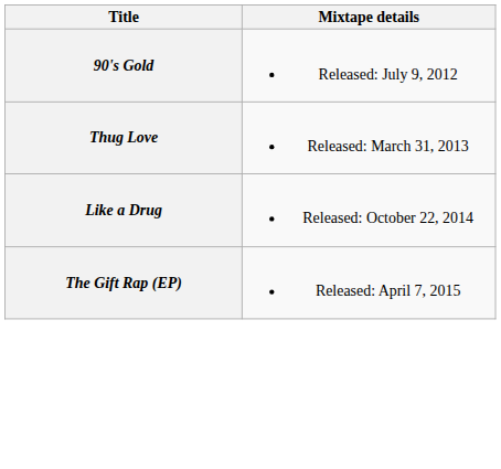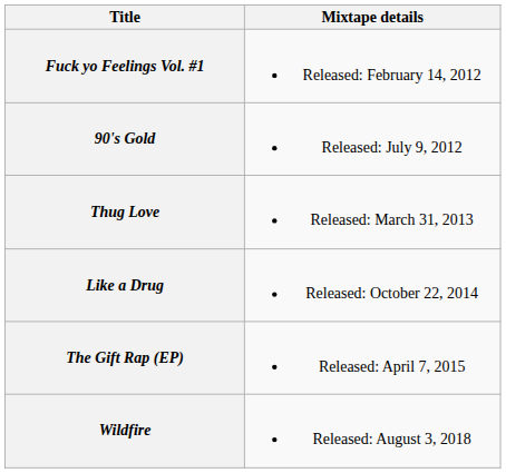 <table class="wikitable plainrowheaders" style="text-align:center;">
 <tr>
 <th scope="col" style="width:15em;">Title</th>
 <th scope="col" style="width:16em;">Mixtape details</th>
+</tr>
+<tr>
+<th scope="row"><em>Fuck yo Feelings Vol. #1</em></th>
+<td><br><ul><li>Released: February 14, 2012</li></ul></td>
 </tr>
 <tr>
 <th scope="row"><em>90's Gold</em></th>
 <td><br><ul><li>Released: July 9, 2012</li></ul></td>
 </tr>
 <tr>
 <th scope="row"><em>Thug Love</em></th>
 <td><br><ul><li>Released: March 31, 2013</li></ul></td>
 </tr>
 <tr>
 <th scope="row"><em>Like a Drug</em></th>
 <td><br><ul><li>Released: October 22, 2014</li></ul></td>
 </tr>
 <tr>
 <th scope="row"><em>The Gift Rap (EP)</em></th>
 <td><br><ul><li>Released: April 7, 2015</li></ul></td>
 </tr>
+<tr>
+<th scope="row"><em>Wildfire</em></th>
+<td><br><ul><li>Released: August 3, 2018</li></ul></td>
+</tr>
 </table>
